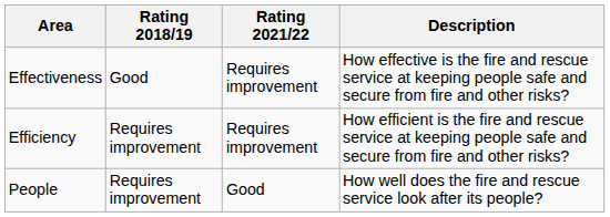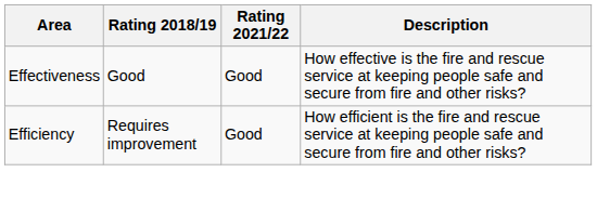 <table class="wikitable">
 <tr>
 <th>Area</th>
 <th>Rating 2018/19</th>
 <th>Rating 2021/22</th>
 <th>Description</th>
 </tr>
 <tr>
 <td>Effectiveness</td>
 <td>Good</td>
-<td>Requires improvement</td>
+<td>Good</td>
 <td>How effective is the fire and rescue service at keeping people safe and secure from fire and other risks?</td>
 </tr>
 <tr>
 <td>Efficiency</td>
 <td>Requires improvement</td>
-<td>Requires improvement</td>
+<td>Good</td>
 <td>How efficient is the fire and rescue service at keeping people safe and secure from fire and other risks?</td>
 </tr>
-<tr>
-<td>People</td>
-<td>Requires improvement</td>
-<td>Good</td>
-<td>How well does the fire and rescue service look after its people?</td>
-</tr>
 </table>
